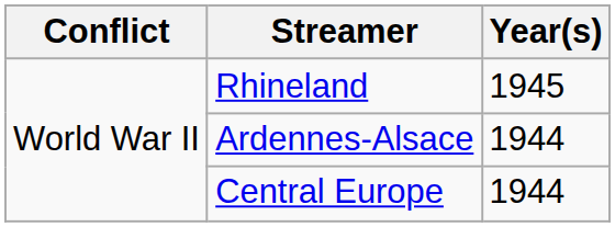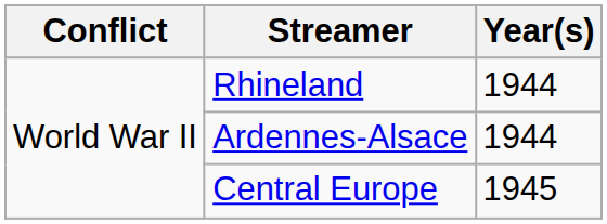 <table class="wikitable">
 <tr style="background:#efefef;">
 <th>Conflict</th>
 <th>Streamer</th>
 <th>Year(s)</th>
 </tr>
 <tr>
 <td rowspan="3">World War II <br> </td>
 <td><a href='#'>Rhineland</a></td>
-<td>1945</td>
+<td>1944</td>
 </tr>
 <tr>
 <td><a href='#'>Ardennes-Alsace</a></td>
 <td>1944</td>
 </tr>
 <tr>
 <td><a href='#'>Central Europe</a></td>
-<td>1944</td>
+<td>1945</td>
 </tr>
 </table>
